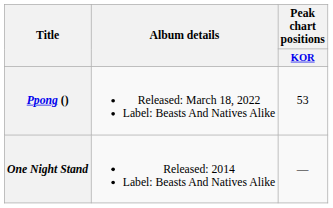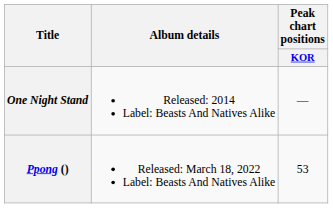 <table class="wikitable plainrowheaders" style="text-align:center;">
 <tr>
 <th scope="col" rowspan="2">Title</th>
 <th scope="col" rowspan="2">Album details</th>
 <th scope="col" colspan="1">Peak chart positions</th>
 </tr>
 <tr>
 <th scope="col" style="width:2.5em;font-size:90%;"><a href='#'>KOR</a><br></th>
 </tr>
 <tr>
+<th scope="row"><em>One Night Stand</em></th>
+<td><br><ul><li>Released: 2014</li><li>Label: Beasts And Natives Alike</li></ul></td>
+<td>—</td>
+</tr>
+<tr>
 <th scope="row"><em><a href='#'>Ppong</a></em> ()</th>
 <td><br><ul><li>Released: March 18, 2022</li><li>Label: Beasts And Natives Alike</li></ul></td>
 <td>53</td>
 </tr>
-<tr>
-<th scope="row"><em>One Night Stand</em></th>
-<td><br><ul><li>Released: 2014</li><li>Label: Beasts And Natives Alike</li></ul></td>
-<td>—</td>
-</tr>
 </table>
